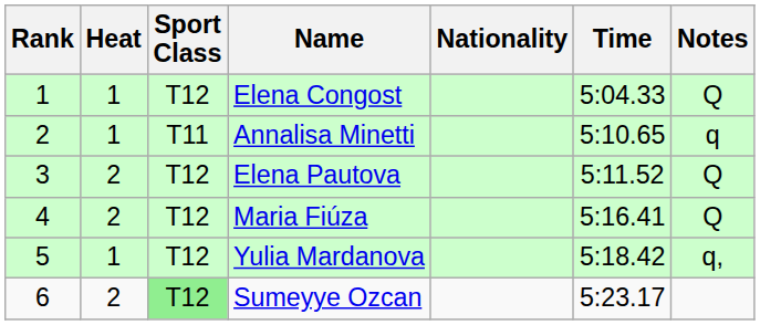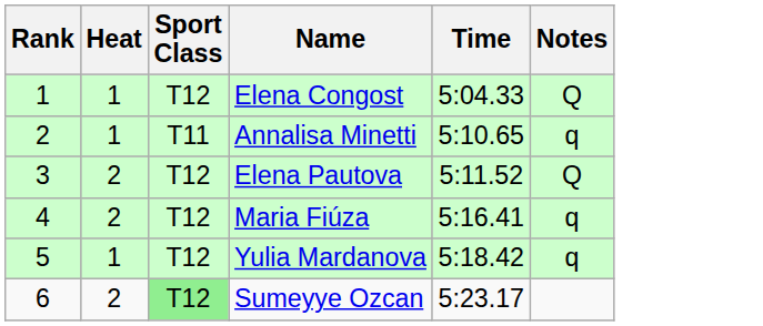 <table class="wikitable sortable" style="text-align:center">
 <tr>
 <th>Rank</th>
 <th>Heat</th>
 <th>Sport<br>Class</th>
 <th>Name</th>
-<th>Nationality</th>
 <th>Time</th>
 <th>Notes</th>
 </tr>
 <tr bgcolor=ccffcc>
 <td>1</td>
 <td>1</td>
 <td>T12</td>
 <td align=left><a href='#'>Elena Congost</a></td>
-<td align=left></td>
 <td>5:04.33</td>
 <td>Q</td>
 </tr>
 <tr bgcolor=ccffcc>
 <td>2</td>
 <td>1</td>
 <td>T11</td>
 <td align=left><a href='#'>Annalisa Minetti</a></td>
-<td align=left></td>
 <td>5:10.65</td>
 <td>q</td>
 </tr>
 <tr bgcolor=ccffcc>
 <td>3</td>
 <td>2</td>
 <td>T12</td>
 <td align=left><a href='#'>Elena Pautova</a></td>
-<td align=left></td>
 <td>5:11.52</td>
 <td>Q</td>
 </tr>
 <tr bgcolor=ccffcc>
 <td>4</td>
 <td>2</td>
 <td>T12</td>
 <td align=left><a href='#'>Maria Fiúza</a></td>
-<td align=left></td>
 <td>5:16.41</td>
-<td>Q</td>
+<td>q</td>
 </tr>
 <tr bgcolor=ccffcc>
 <td>5</td>
 <td>1</td>
 <td>T12</td>
 <td align=left><a href='#'>Yulia Mardanova</a></td>
-<td align=left></td>
 <td>5:18.42</td>
-<td>q, </td>
+<td>q</td>
 </tr>
 <tr>
 <td>6</td>
 <td>2</td>
 <td style="background: lightgreen;">T12</td>
 <td align=left><a href='#'>Sumeyye Ozcan</a></td>
-<td align=left></td>
 <td>5:23.17</td>
 <td></td>
 </tr>
 </table>
